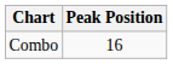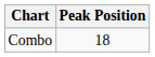 <table class="wikitable">
 <tr>
 <th>Chart</th>
 <th>Peak Position</th>
 </tr>
 <tr>
 <td>Combo</td>
-<td style="text-align:center;">16</td>
+<td style="text-align:center;">18</td>
 </tr>
 </table>
